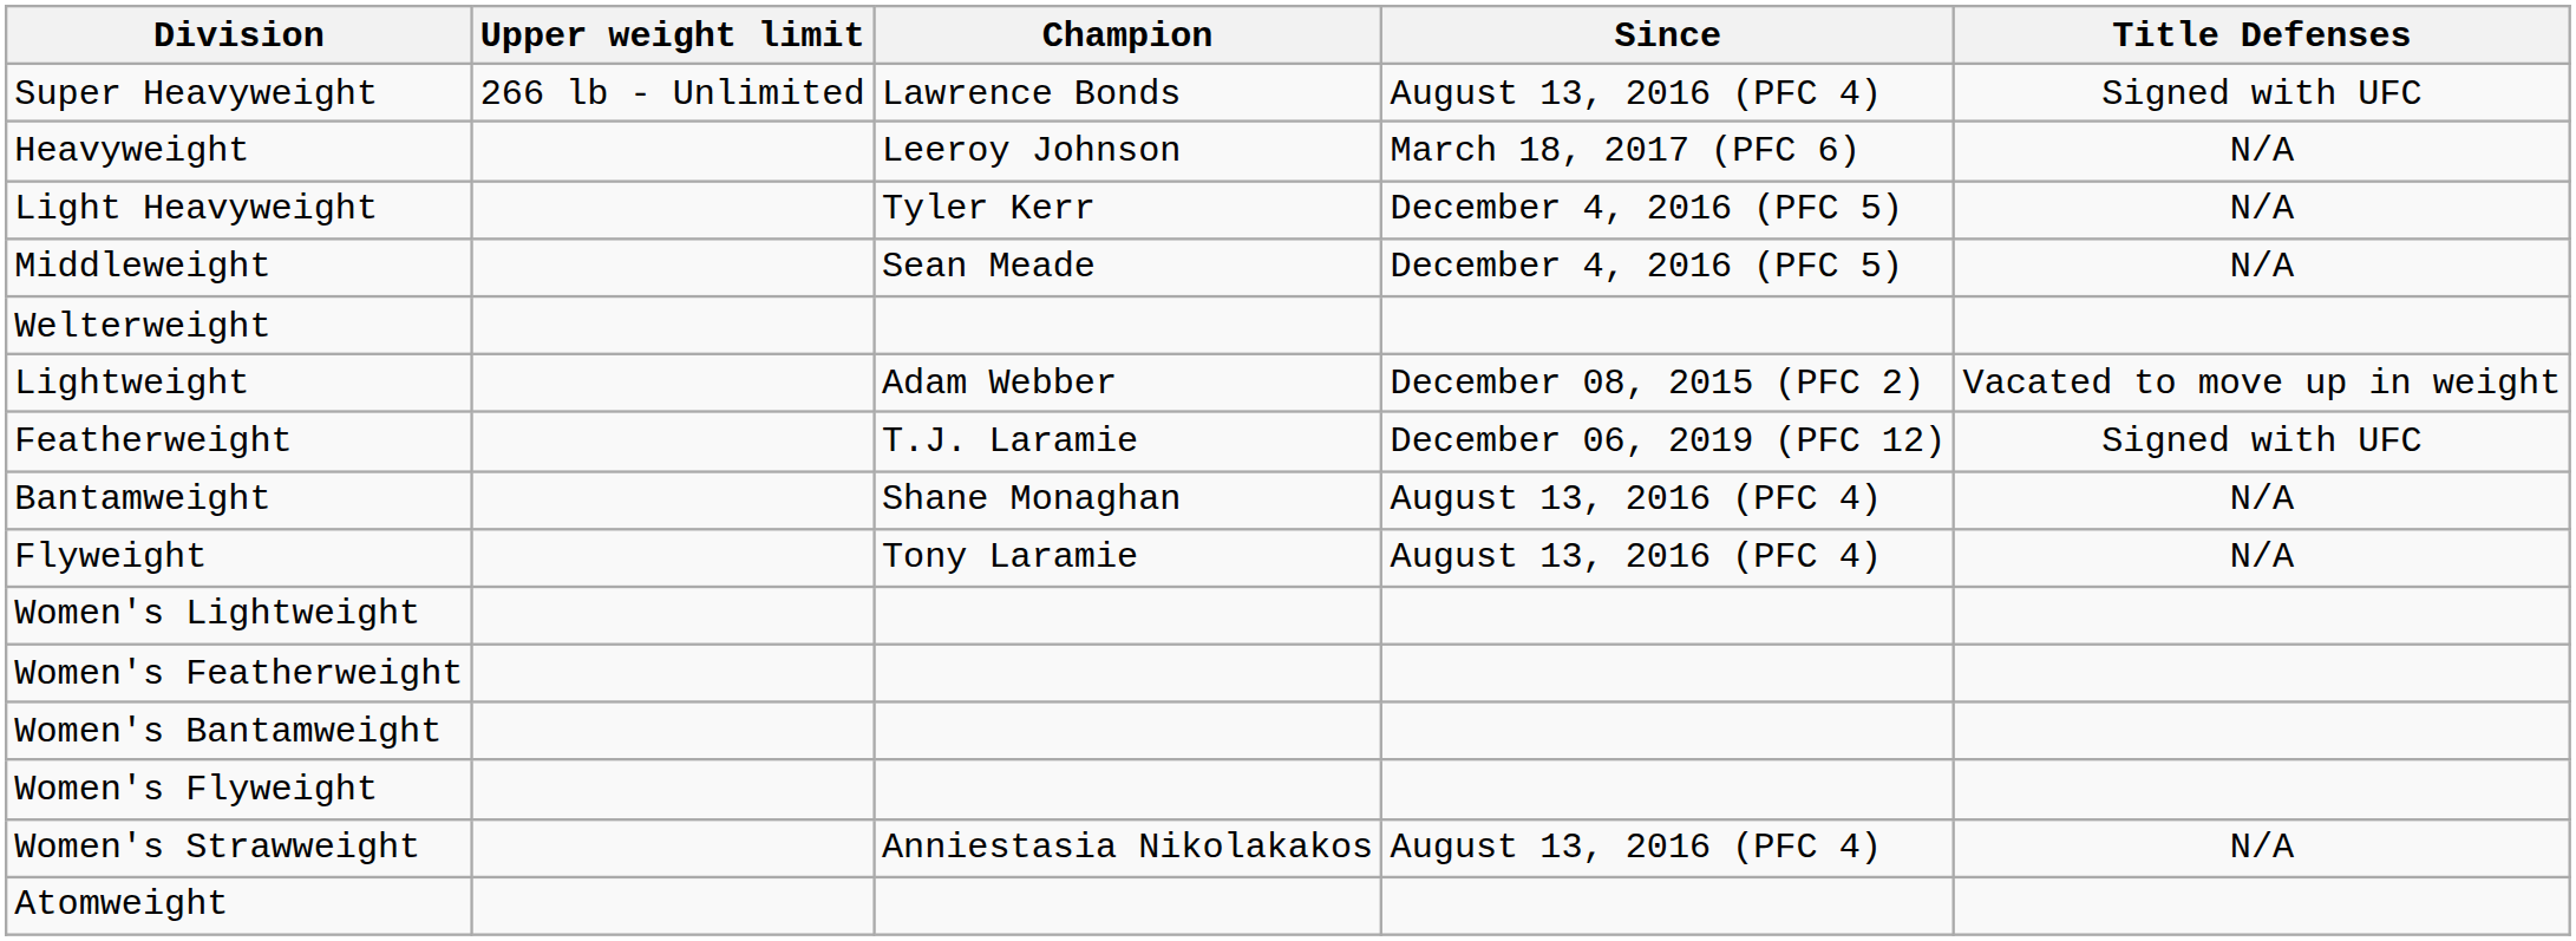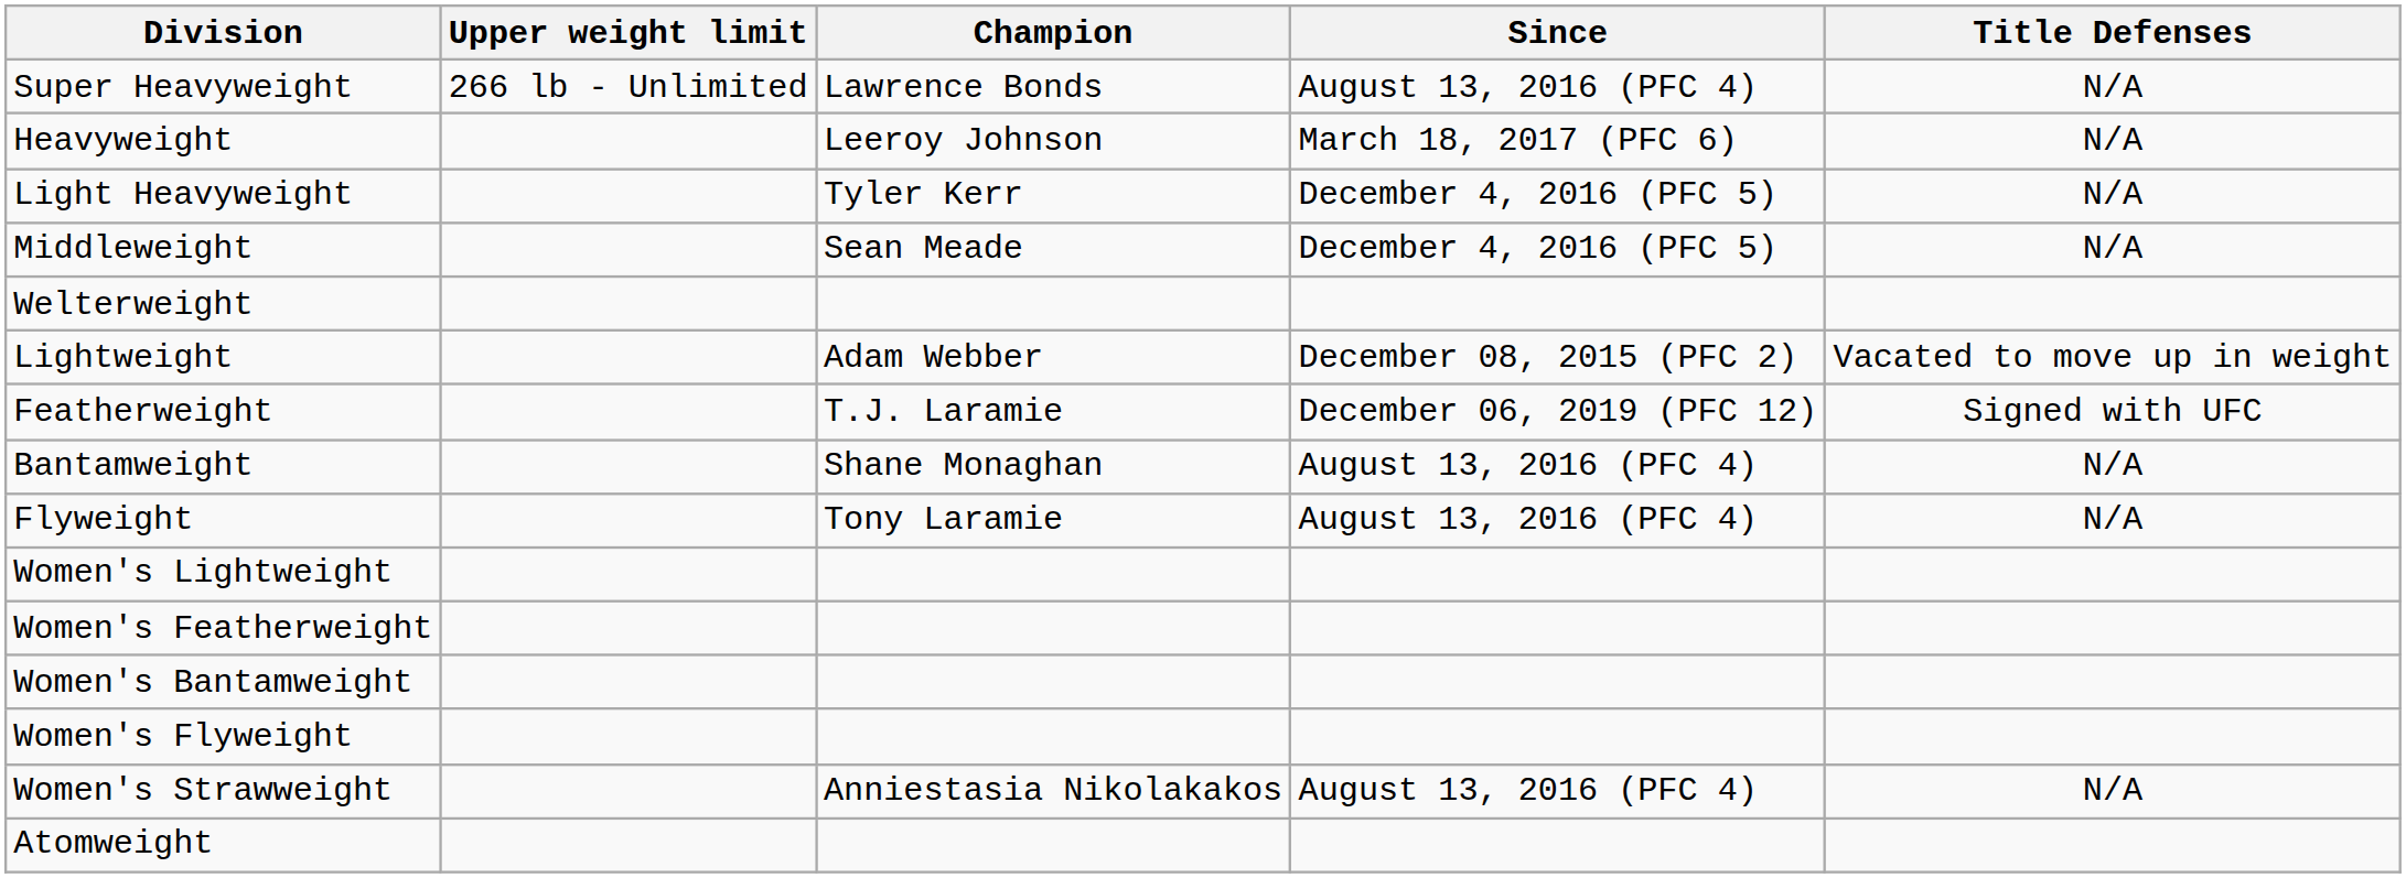 <table class="wikitable">
 <tr>
 <th scope="col">Division</th>
 <th scope="col">Upper weight limit</th>
 <th scope="col">Champion</th>
 <th scope="col">Since</th>
 <th scope="col">Title Defenses</th>
 </tr>
 <tr>
 <td>Super Heavyweight</td>
 <td>266 lb - Unlimited</td>
 <td> Lawrence Bonds</td>
 <td>August 13, 2016 (PFC 4)</td>
-<td style="text-align: center;">Signed with UFC</td>
+<td style="text-align: center;">N/A</td>
 </tr>
 <tr>
 <td>Heavyweight</td>
 <td></td>
 <td> Leeroy Johnson</td>
 <td>March 18, 2017 (PFC 6)</td>
 <td style="text-align: center;">N/A</td>
 </tr>
 <tr>
 <td>Light Heavyweight</td>
 <td></td>
 <td> Tyler Kerr</td>
 <td>December 4, 2016 (PFC 5)</td>
 <td style="text-align: center;">N/A</td>
 </tr>
 <tr>
 <td>Middleweight</td>
 <td></td>
 <td> Sean Meade</td>
 <td>December 4, 2016 (PFC 5)</td>
 <td style="text-align: center;">N/A</td>
 </tr>
 <tr>
 <td>Welterweight</td>
 <td></td>
 <td></td>
 <td></td>
 <td style="text-align: center;"></td>
 </tr>
 <tr>
 <td>Lightweight</td>
 <td></td>
 <td> Adam Webber</td>
 <td>December 08, 2015 (PFC 2)</td>
 <td style="text-align: center;">Vacated to move up in weight</td>
 </tr>
 <tr>
 <td>Featherweight</td>
 <td></td>
 <td> T.J. Laramie</td>
 <td>December 06, 2019 (PFC 12)</td>
 <td style="text-align: center;">Signed with UFC</td>
 </tr>
 <tr>
 <td>Bantamweight</td>
 <td></td>
 <td> Shane Monaghan</td>
 <td>August 13, 2016 (PFC 4)</td>
 <td style="text-align: center;">N/A</td>
 </tr>
 <tr>
 <td>Flyweight</td>
 <td></td>
 <td> Tony Laramie</td>
 <td>August 13, 2016 (PFC 4)</td>
 <td style="text-align: center;">N/A</td>
 </tr>
 <tr>
 <td>Women's Lightweight</td>
 <td></td>
 <td></td>
 <td></td>
 <td style="text-align: center;"></td>
 </tr>
 <tr>
 <td>Women's Featherweight</td>
 <td></td>
 <td></td>
 <td></td>
 <td style="text-align: center;"></td>
 </tr>
 <tr>
 <td>Women's Bantamweight</td>
 <td></td>
 <td></td>
 <td></td>
 <td style="text-align: center;"></td>
 </tr>
 <tr>
 <td>Women's Flyweight</td>
 <td></td>
 <td></td>
 <td></td>
 <td style="text-align: center;"></td>
 </tr>
 <tr>
 <td>Women's Strawweight</td>
 <td></td>
 <td> Anniestasia Nikolakakos</td>
 <td>August 13, 2016 (PFC 4)</td>
 <td style="text-align: center;">N/A</td>
 </tr>
 <tr>
 <td>Atomweight</td>
 <td></td>
 <td></td>
 <td></td>
 <td style="text-align: center;"></td>
 </tr>
 </table>
